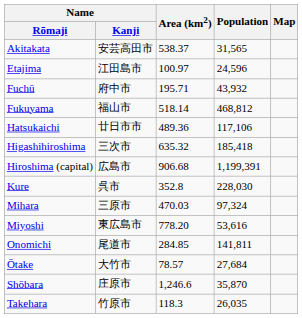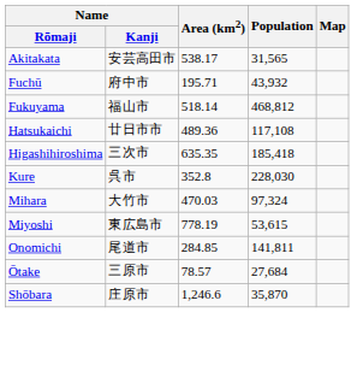 <table class="wikitable sortable">
 <tr>
 <th colspan="2">Name</th>
 <th rowspan="2">Area (km<sup>2</sup>)</th>
 <th rowspan="2">Population</th>
 <th rowspan="2">Map</th>
 </tr>
 <tr>
 <th><a href='#'>Rōmaji</a></th>
 <th><a href='#'>Kanji</a></th>
 </tr>
 <tr>
 <td> <a href='#'>Akitakata</a></td>
 <td>安芸高田市</td>
-<td>538.37</td>
+<td>538.17</td>
 <td>31,565</td>
-<td></td>
-</tr>
-<tr>
-<td> <a href='#'>Etajima</a></td>
-<td>江田島市</td>
-<td>100.97</td>
-<td>24,596</td>
 <td></td>
 </tr>
 <tr>
 <td> <a href='#'>Fuchū</a></td>
 <td>府中市</td>
 <td>195.71</td>
 <td>43,932</td>
 <td></td>
 </tr>
 <tr>
 <td> <a href='#'>Fukuyama</a></td>
 <td>福山市</td>
 <td>518.14</td>
 <td>468,812</td>
 <td></td>
 </tr>
 <tr>
 <td> <a href='#'>Hatsukaichi</a></td>
 <td>廿日市市</td>
 <td>489.36</td>
-<td>117,106</td>
+<td>117,108</td>
 <td></td>
 </tr>
 <tr>
 <td> <a href='#'>Higashihiroshima</a></td>
 <td>三次市</td>
-<td>635.32</td>
+<td>635.35</td>
 <td>185,418</td>
-<td></td>
-</tr>
-<tr>
-<td> <a href='#'>Hiroshima</a> (capital)</td>
-<td>広島市</td>
-<td>906.68</td>
-<td>1,199,391</td>
 <td></td>
 </tr>
 <tr>
 <td> <a href='#'>Kure</a></td>
 <td>呉市</td>
 <td>352.8</td>
 <td>228,030</td>
 <td></td>
 </tr>
 <tr>
 <td> <a href='#'>Mihara</a></td>
-<td>三原市</td>
+<td>大竹市</td>
 <td>470.03</td>
 <td>97,324</td>
 <td></td>
 </tr>
 <tr>
 <td> <a href='#'>Miyoshi</a></td>
 <td>東広島市</td>
-<td>778.20</td>
-<td>53,616</td>
+<td>778.19</td>
+<td>53,615</td>
 <td></td>
 </tr>
 <tr>
 <td> <a href='#'>Onomichi</a></td>
 <td>尾道市</td>
 <td>284.85</td>
 <td>141,811</td>
 <td></td>
 </tr>
 <tr>
 <td> <a href='#'>Ōtake</a></td>
-<td>大竹市</td>
+<td>三原市</td>
 <td>78.57</td>
 <td>27,684</td>
 <td></td>
 </tr>
 <tr>
 <td> <a href='#'>Shōbara</a></td>
 <td>庄原市</td>
 <td>1,246.6</td>
 <td>35,870</td>
 <td></td>
 </tr>
-<tr>
-<td> <a href='#'>Takehara</a></td>
-<td>竹原市</td>
-<td>118.3</td>
-<td>26,035</td>
-<td></td>
-</tr>
 </table>
